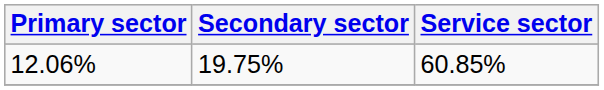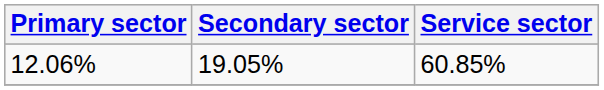 <table class="wikitable" border="1">
 <tr>
 <th><a href='#'>Primary sector</a></th>
 <th><a href='#'>Secondary sector</a></th>
 <th><a href='#'>Service sector</a></th>
 </tr>
 <tr>
 <td>12.06%</td>
-<td>19.75%</td>
+<td>19.05%</td>
 <td>60.85%</td>
 </tr>
 <tr>
 </tr>
 </table>
